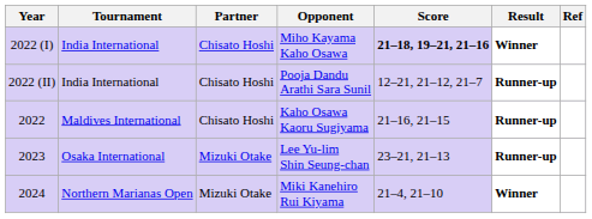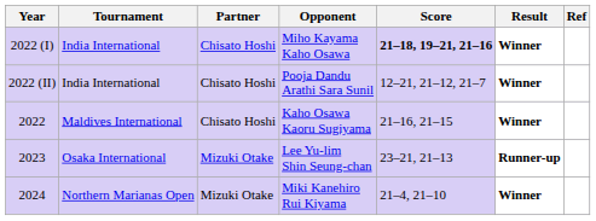 <table class="sortable wikitable" style="font-size: 90%;">
 <tr>
 <th>Year</th>
 <th>Tournament</th>
 <th>Partner</th>
 <th>Opponent</th>
 <th>Score</th>
 <th>Result</th>
 <th>Ref</th>
 </tr>
 <tr style="background:#D8CEF6">
 <td align="center">2022 (I)</td>
 <td align="left"><a href='#'>India International</a></td>
 <td align="left"> <a href='#'>Chisato Hoshi</a></td>
 <td align="left"> <a href='#'>Miho Kayama</a><br> <a href='#'>Kaho Osawa</a></td>
 <td align="left"><strong>21–18, 19–21, 21–16</strong></td>
 <td style="text-align:left; background:white"> <strong>Winner</strong></td>
 <td style="text-align:center; background:white"></td>
 </tr>
 <tr style="background:#D8CEF6">
 <td align="center">2022 (II)</td>
 <td align="left">India International</td>
 <td align="left"> Chisato Hoshi</td>
 <td align="left"> <a href='#'>Pooja Dandu</a><br> <a href='#'>Arathi Sara Sunil</a></td>
 <td align="left">12–21, 21–12, 21–7</td>
-<td style="text-align:left; background:white"> <strong>Runner-up</strong></td>
+<td style="text-align:left; background:white"> <strong>Winner</strong></td>
 <td style="text-align:center; background:white"></td>
 </tr>
 <tr style="background:#D8CEF6">
 <td align="center">2022</td>
 <td align="left"><a href='#'>Maldives International</a></td>
 <td align="left"> Chisato Hoshi</td>
 <td align="left"> <a href='#'>Kaho Osawa</a><br> <a href='#'>Kaoru Sugiyama</a></td>
 <td align="left">21–16, 21–15</td>
-<td style="text-align:left; background:white"> <strong>Runner-up</strong></td>
+<td style="text-align:left; background:white"> <strong>Winner</strong></td>
 <td style="text-align:center; background:white"></td>
 </tr>
 <tr style="background:#D8CEF6">
 <td align="center">2023</td>
 <td align="left"><a href='#'>Osaka International</a></td>
 <td align="left"> <a href='#'>Mizuki Otake</a></td>
 <td align="left"> <a href='#'>Lee Yu-lim</a><br> <a href='#'>Shin Seung-chan</a></td>
 <td align="left">23–21, 21–13</td>
 <td style="text-align:left; background:white"> <strong>Runner-up</strong></td>
 <td style="text-align:center; background:white"></td>
 </tr>
 <tr style="background:#D8CEF6">
 <td align="center">2024</td>
 <td align="left"><a href='#'>Northern Marianas Open</a></td>
 <td align="left"> Mizuki Otake</td>
 <td align="left"> <a href='#'>Miki Kanehiro</a><br> <a href='#'>Rui Kiyama</a></td>
 <td align="left">21–4, 21–10</td>
 <td style="text-align:left; background:white"> <strong>Winner</strong></td>
 <td style="text-align:center; background:white"></td>
 </tr>
 </table>
